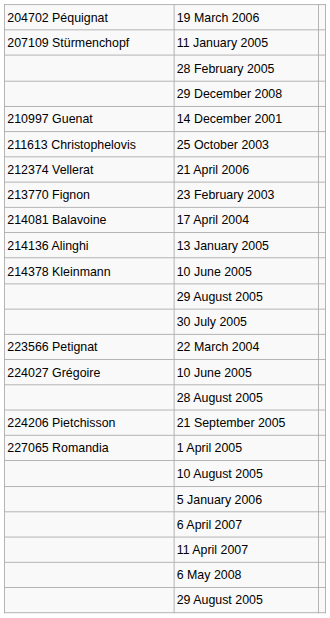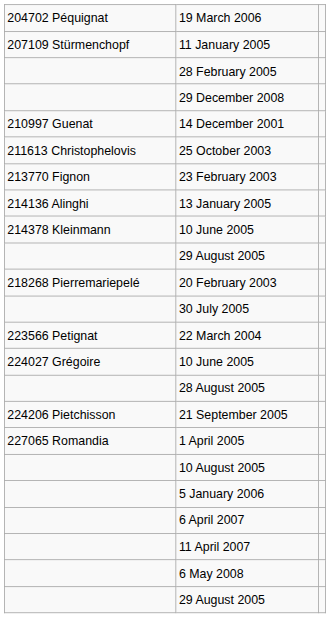 <table class="wikitable" style="font-size: 89%; float: left; width: 26em; margin-right: 1em; height: 700px">
 <tr>
 <td>204702 Péquignat</td>
 <td>19 March 2006</td>
 <td></td>
 </tr>
 <tr>
 <td>207109 Stürmenchopf</td>
 <td>11 January 2005</td>
 <td></td>
 </tr>
 <tr>
 <td></td>
 <td>28 February 2005</td>
 <td></td>
 </tr>
 <tr>
 <td></td>
 <td>29 December 2008</td>
 <td></td>
 </tr>
 <tr>
 <td>210997 Guenat</td>
 <td>14 December 2001</td>
 <td></td>
 </tr>
 <tr>
 <td>211613 Christophelovis</td>
 <td>25 October 2003</td>
 <td></td>
 </tr>
 <tr>
-<td>212374 Vellerat</td>
-<td>21 April 2006</td>
-<td></td>
-</tr>
-<tr>
 <td>213770 Fignon</td>
 <td>23 February 2003</td>
-<td></td>
-</tr>
-<tr>
-<td>214081 Balavoine</td>
-<td>17 April 2004</td>
 <td></td>
 </tr>
 <tr>
 <td>214136 Alinghi</td>
 <td>13 January 2005</td>
 <td></td>
 </tr>
 <tr>
 <td>214378 Kleinmann</td>
 <td>10 June 2005</td>
 <td></td>
 </tr>
 <tr>
 <td></td>
 <td>29 August 2005</td>
+<td></td>
+</tr>
+<tr>
+<td>218268 Pierremariepelé</td>
+<td>20 February 2003</td>
 <td></td>
 </tr>
 <tr>
 <td></td>
 <td>30 July 2005</td>
 <td></td>
 </tr>
 <tr>
 <td>223566 Petignat</td>
 <td>22 March 2004</td>
 <td></td>
 </tr>
 <tr>
 <td>224027 Grégoire</td>
 <td>10 June 2005</td>
 <td></td>
 </tr>
 <tr>
 <td></td>
 <td>28 August 2005</td>
 <td></td>
 </tr>
 <tr>
 <td>224206 Pietchisson</td>
 <td>21 September 2005</td>
 <td></td>
 </tr>
 <tr>
 <td>227065 Romandia</td>
 <td>1 April 2005</td>
 <td></td>
 </tr>
 <tr>
 <td></td>
 <td>10 August 2005</td>
 <td></td>
 </tr>
 <tr>
 <td></td>
 <td>5 January 2006</td>
 <td></td>
 </tr>
 <tr>
 <td></td>
 <td>6 April 2007</td>
 <td></td>
 </tr>
 <tr>
 <td></td>
 <td>11 April 2007</td>
 <td></td>
 </tr>
 <tr>
 <td></td>
 <td>6 May 2008</td>
 <td></td>
 </tr>
 <tr>
 <td></td>
 <td>29 August 2005</td>
 <td></td>
 </tr>
 </table>
